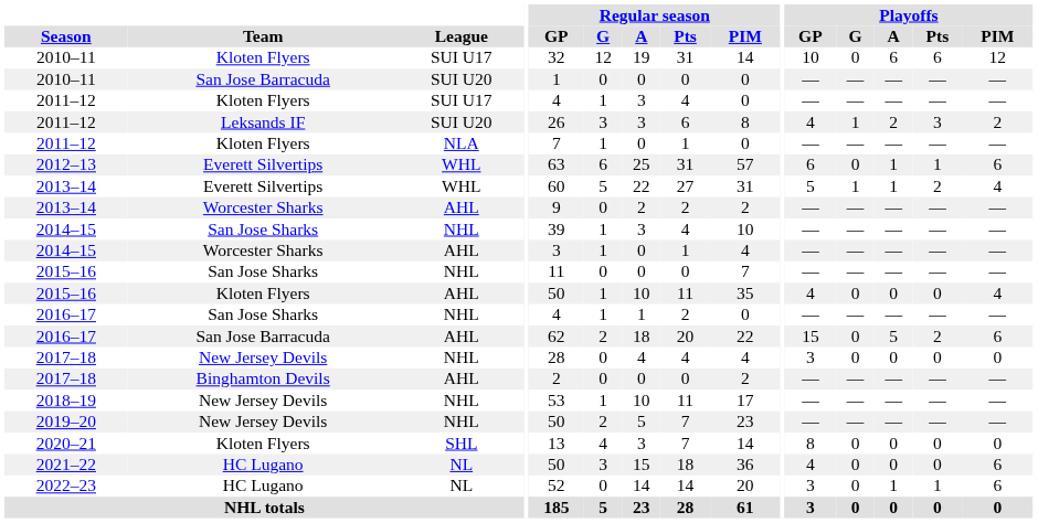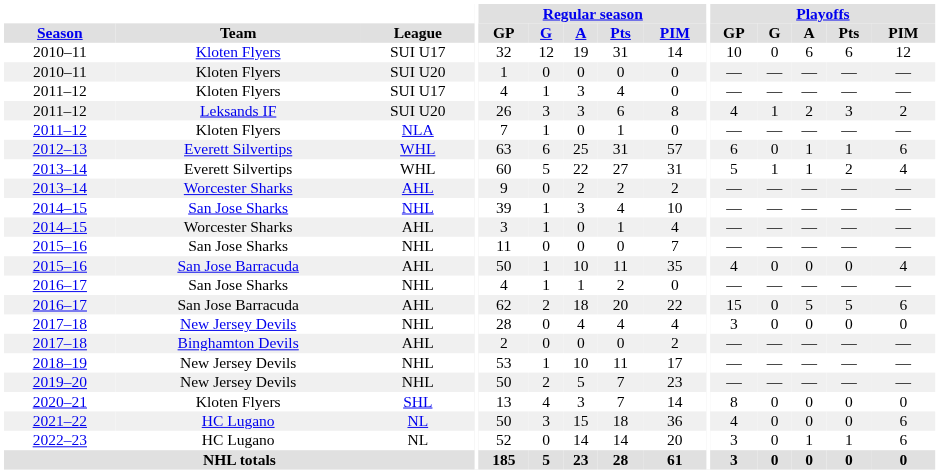 <table border="0" cellpadding="1" cellspacing="0" style="text-align:center; width:60em">
 <tr bgcolor="#e0e0e0">
 <th colspan="3" bgcolor="#ffffff"></th>
 <th rowspan="100" bgcolor="#ffffff"></th>
 <th colspan="5"><a href='#'>Regular season</a></th>
 <th rowspan="100" bgcolor="#ffffff"></th>
 <th colspan="5"><a href='#'>Playoffs</a></th>
 </tr>
 <tr bgcolor="#e0e0e0">
 <th><a href='#'>Season</a></th>
 <th>Team</th>
 <th>League</th>
 <th>GP</th>
 <th><a href='#'>G</a></th>
 <th><a href='#'>A</a></th>
 <th><a href='#'>Pts</a></th>
 <th><a href='#'>PIM</a></th>
 <th>GP</th>
 <th>G</th>
 <th>A</th>
 <th>Pts</th>
 <th>PIM</th>
 </tr>
 <tr>
 <td>2010–11</td>
 <td><a href='#'>Kloten Flyers</a></td>
 <td>SUI U17</td>
 <td>32</td>
 <td>12</td>
 <td>19</td>
 <td>31</td>
 <td>14</td>
 <td>10</td>
 <td>0</td>
 <td>6</td>
 <td>6</td>
 <td>12</td>
 </tr>
 <tr bgcolor="#f0f0f0">
 <td>2010–11</td>
-<td><a href='#'>San Jose Barracuda</a></td>
+<td>Kloten Flyers</td>
 <td>SUI U20</td>
 <td>1</td>
 <td>0</td>
 <td>0</td>
 <td>0</td>
 <td>0</td>
 <td>—</td>
 <td>—</td>
 <td>—</td>
 <td>—</td>
 <td>—</td>
 </tr>
 <tr>
 <td>2011–12</td>
 <td>Kloten Flyers</td>
 <td>SUI U17</td>
 <td>4</td>
 <td>1</td>
 <td>3</td>
 <td>4</td>
 <td>0</td>
 <td>—</td>
 <td>—</td>
 <td>—</td>
 <td>—</td>
 <td>—</td>
 </tr>
 <tr bgcolor="#f0f0f0">
 <td>2011–12</td>
 <td><a href='#'>Leksands IF</a></td>
 <td>SUI U20</td>
 <td>26</td>
 <td>3</td>
 <td>3</td>
 <td>6</td>
 <td>8</td>
 <td>4</td>
 <td>1</td>
 <td>2</td>
 <td>3</td>
 <td>2</td>
 </tr>
 <tr>
 <td><a href='#'>2011–12</a></td>
 <td>Kloten Flyers</td>
 <td><a href='#'>NLA</a></td>
 <td>7</td>
 <td>1</td>
 <td>0</td>
 <td>1</td>
 <td>0</td>
 <td>—</td>
 <td>—</td>
 <td>—</td>
 <td>—</td>
 <td>—</td>
 </tr>
 <tr bgcolor="#f0f0f0">
 <td><a href='#'>2012–13</a></td>
 <td><a href='#'>Everett Silvertips</a></td>
 <td><a href='#'>WHL</a></td>
 <td>63</td>
 <td>6</td>
 <td>25</td>
 <td>31</td>
 <td>57</td>
 <td>6</td>
 <td>0</td>
 <td>1</td>
 <td>1</td>
 <td>6</td>
 </tr>
 <tr>
 <td><a href='#'>2013–14</a></td>
 <td>Everett Silvertips</td>
 <td>WHL</td>
 <td>60</td>
 <td>5</td>
 <td>22</td>
 <td>27</td>
 <td>31</td>
 <td>5</td>
 <td>1</td>
 <td>1</td>
 <td>2</td>
 <td>4</td>
 </tr>
 <tr bgcolor="#f0f0f0">
 <td><a href='#'>2013–14</a></td>
 <td><a href='#'>Worcester Sharks</a></td>
 <td><a href='#'>AHL</a></td>
 <td>9</td>
 <td>0</td>
 <td>2</td>
 <td>2</td>
 <td>2</td>
 <td>—</td>
 <td>—</td>
 <td>—</td>
 <td>—</td>
 <td>—</td>
 </tr>
 <tr>
 <td><a href='#'>2014–15</a></td>
 <td><a href='#'>San Jose Sharks</a></td>
 <td><a href='#'>NHL</a></td>
 <td>39</td>
 <td>1</td>
 <td>3</td>
 <td>4</td>
 <td>10</td>
 <td>—</td>
 <td>—</td>
 <td>—</td>
 <td>—</td>
 <td>—</td>
 </tr>
 <tr bgcolor="#f0f0f0">
 <td><a href='#'>2014–15</a></td>
 <td>Worcester Sharks</td>
 <td>AHL</td>
 <td>3</td>
 <td>1</td>
 <td>0</td>
 <td>1</td>
 <td>4</td>
 <td>—</td>
 <td>—</td>
 <td>—</td>
 <td>—</td>
 <td>—</td>
 </tr>
 <tr>
 <td><a href='#'>2015–16</a></td>
 <td>San Jose Sharks</td>
 <td>NHL</td>
 <td>11</td>
 <td>0</td>
 <td>0</td>
 <td>0</td>
 <td>7</td>
 <td>—</td>
 <td>—</td>
 <td>—</td>
 <td>—</td>
 <td>—</td>
 </tr>
 <tr bgcolor="#f0f0f0">
 <td><a href='#'>2015–16</a></td>
-<td>Kloten Flyers</td>
+<td><a href='#'>San Jose Barracuda</a></td>
 <td>AHL</td>
 <td>50</td>
 <td>1</td>
 <td>10</td>
 <td>11</td>
 <td>35</td>
 <td>4</td>
 <td>0</td>
 <td>0</td>
 <td>0</td>
 <td>4</td>
 </tr>
 <tr>
 <td><a href='#'>2016–17</a></td>
 <td>San Jose Sharks</td>
 <td>NHL</td>
 <td>4</td>
 <td>1</td>
 <td>1</td>
 <td>2</td>
 <td>0</td>
 <td>—</td>
 <td>—</td>
 <td>—</td>
 <td>—</td>
 <td>—</td>
 </tr>
 <tr bgcolor="#f0f0f0">
 <td><a href='#'>2016–17</a></td>
 <td>San Jose Barracuda</td>
 <td>AHL</td>
 <td>62</td>
 <td>2</td>
 <td>18</td>
 <td>20</td>
 <td>22</td>
 <td>15</td>
 <td>0</td>
 <td>5</td>
-<td>2</td>
+<td>5</td>
 <td>6</td>
 </tr>
 <tr>
 <td><a href='#'>2017–18</a></td>
 <td><a href='#'>New Jersey Devils</a></td>
 <td>NHL</td>
 <td>28</td>
 <td>0</td>
 <td>4</td>
 <td>4</td>
 <td>4</td>
 <td>3</td>
 <td>0</td>
 <td>0</td>
 <td>0</td>
 <td>0</td>
 </tr>
 <tr bgcolor="#f0f0f0">
 <td><a href='#'>2017–18</a></td>
 <td><a href='#'>Binghamton Devils</a></td>
 <td>AHL</td>
 <td>2</td>
 <td>0</td>
 <td>0</td>
 <td>0</td>
 <td>2</td>
 <td>—</td>
 <td>—</td>
 <td>—</td>
 <td>—</td>
 <td>—</td>
 </tr>
 <tr>
 <td><a href='#'>2018–19</a></td>
 <td>New Jersey Devils</td>
 <td>NHL</td>
 <td>53</td>
 <td>1</td>
 <td>10</td>
 <td>11</td>
 <td>17</td>
 <td>—</td>
 <td>—</td>
 <td>—</td>
 <td>—</td>
 <td>—</td>
 </tr>
 <tr bgcolor="#f0f0f0">
 <td><a href='#'>2019–20</a></td>
 <td>New Jersey Devils</td>
 <td>NHL</td>
 <td>50</td>
 <td>2</td>
 <td>5</td>
 <td>7</td>
 <td>23</td>
 <td>—</td>
 <td>—</td>
 <td>—</td>
 <td>—</td>
 <td>—</td>
 </tr>
 <tr>
 <td><a href='#'>2020–21</a></td>
 <td>Kloten Flyers</td>
 <td><a href='#'>SHL</a></td>
 <td>13</td>
 <td>4</td>
 <td>3</td>
 <td>7</td>
 <td>14</td>
 <td>8</td>
 <td>0</td>
 <td>0</td>
 <td>0</td>
 <td>0</td>
 </tr>
 <tr bgcolor="#f0f0f0">
 <td><a href='#'>2021–22</a></td>
 <td><a href='#'>HC Lugano</a></td>
 <td><a href='#'>NL</a></td>
 <td>50</td>
 <td>3</td>
 <td>15</td>
 <td>18</td>
 <td>36</td>
 <td>4</td>
 <td>0</td>
 <td>0</td>
 <td>0</td>
 <td>6</td>
 </tr>
 <tr>
 <td><a href='#'>2022–23</a></td>
 <td>HC Lugano</td>
 <td>NL</td>
 <td>52</td>
 <td>0</td>
 <td>14</td>
 <td>14</td>
 <td>20</td>
 <td>3</td>
 <td>0</td>
 <td>1</td>
 <td>1</td>
 <td>6</td>
 </tr>
 <tr bgcolor="#e0e0e0">
 <th colspan="3">NHL totals</th>
 <th>185</th>
 <th>5</th>
 <th>23</th>
 <th>28</th>
 <th>61</th>
 <th>3</th>
 <th>0</th>
 <th>0</th>
 <th>0</th>
 <th>0</th>
 </tr>
 </table>
